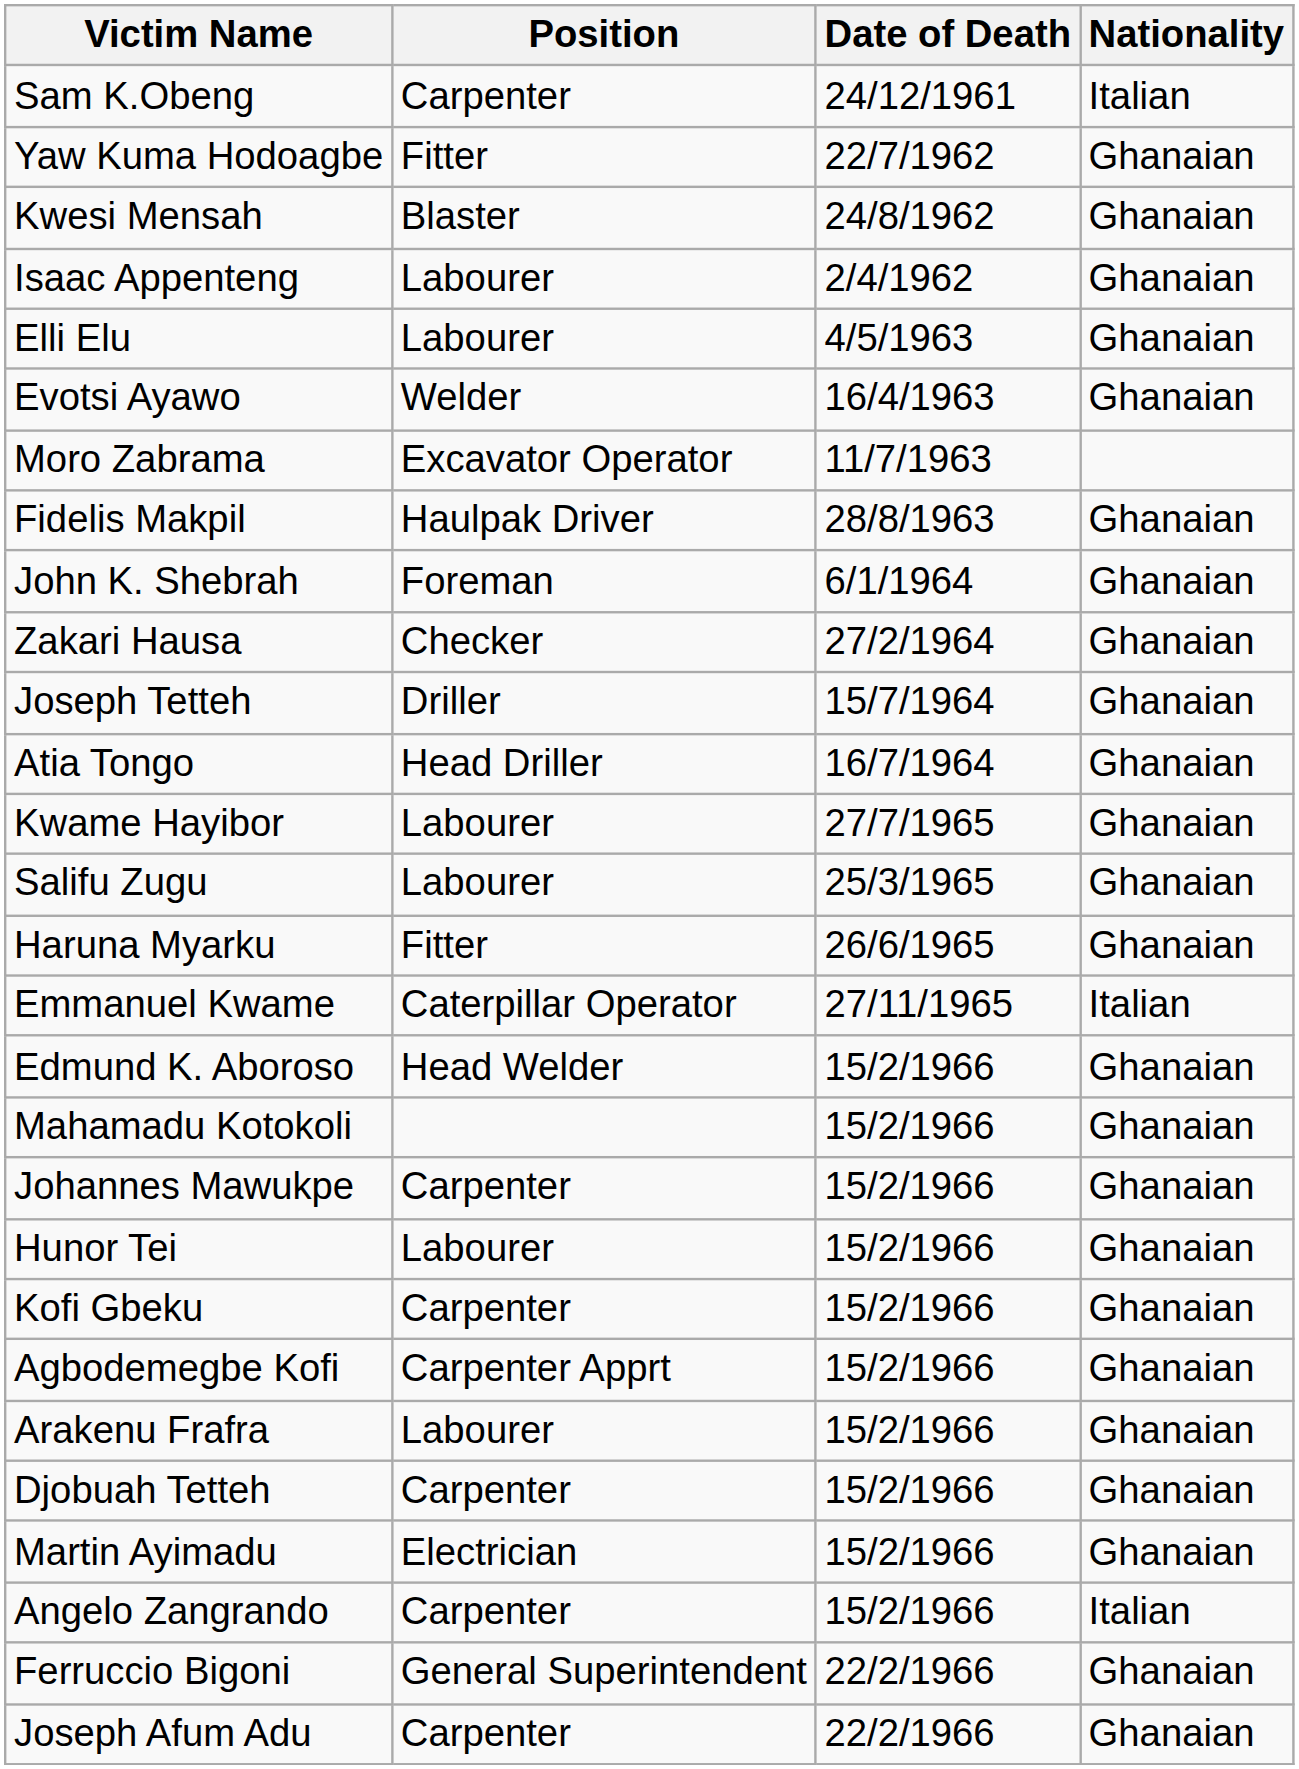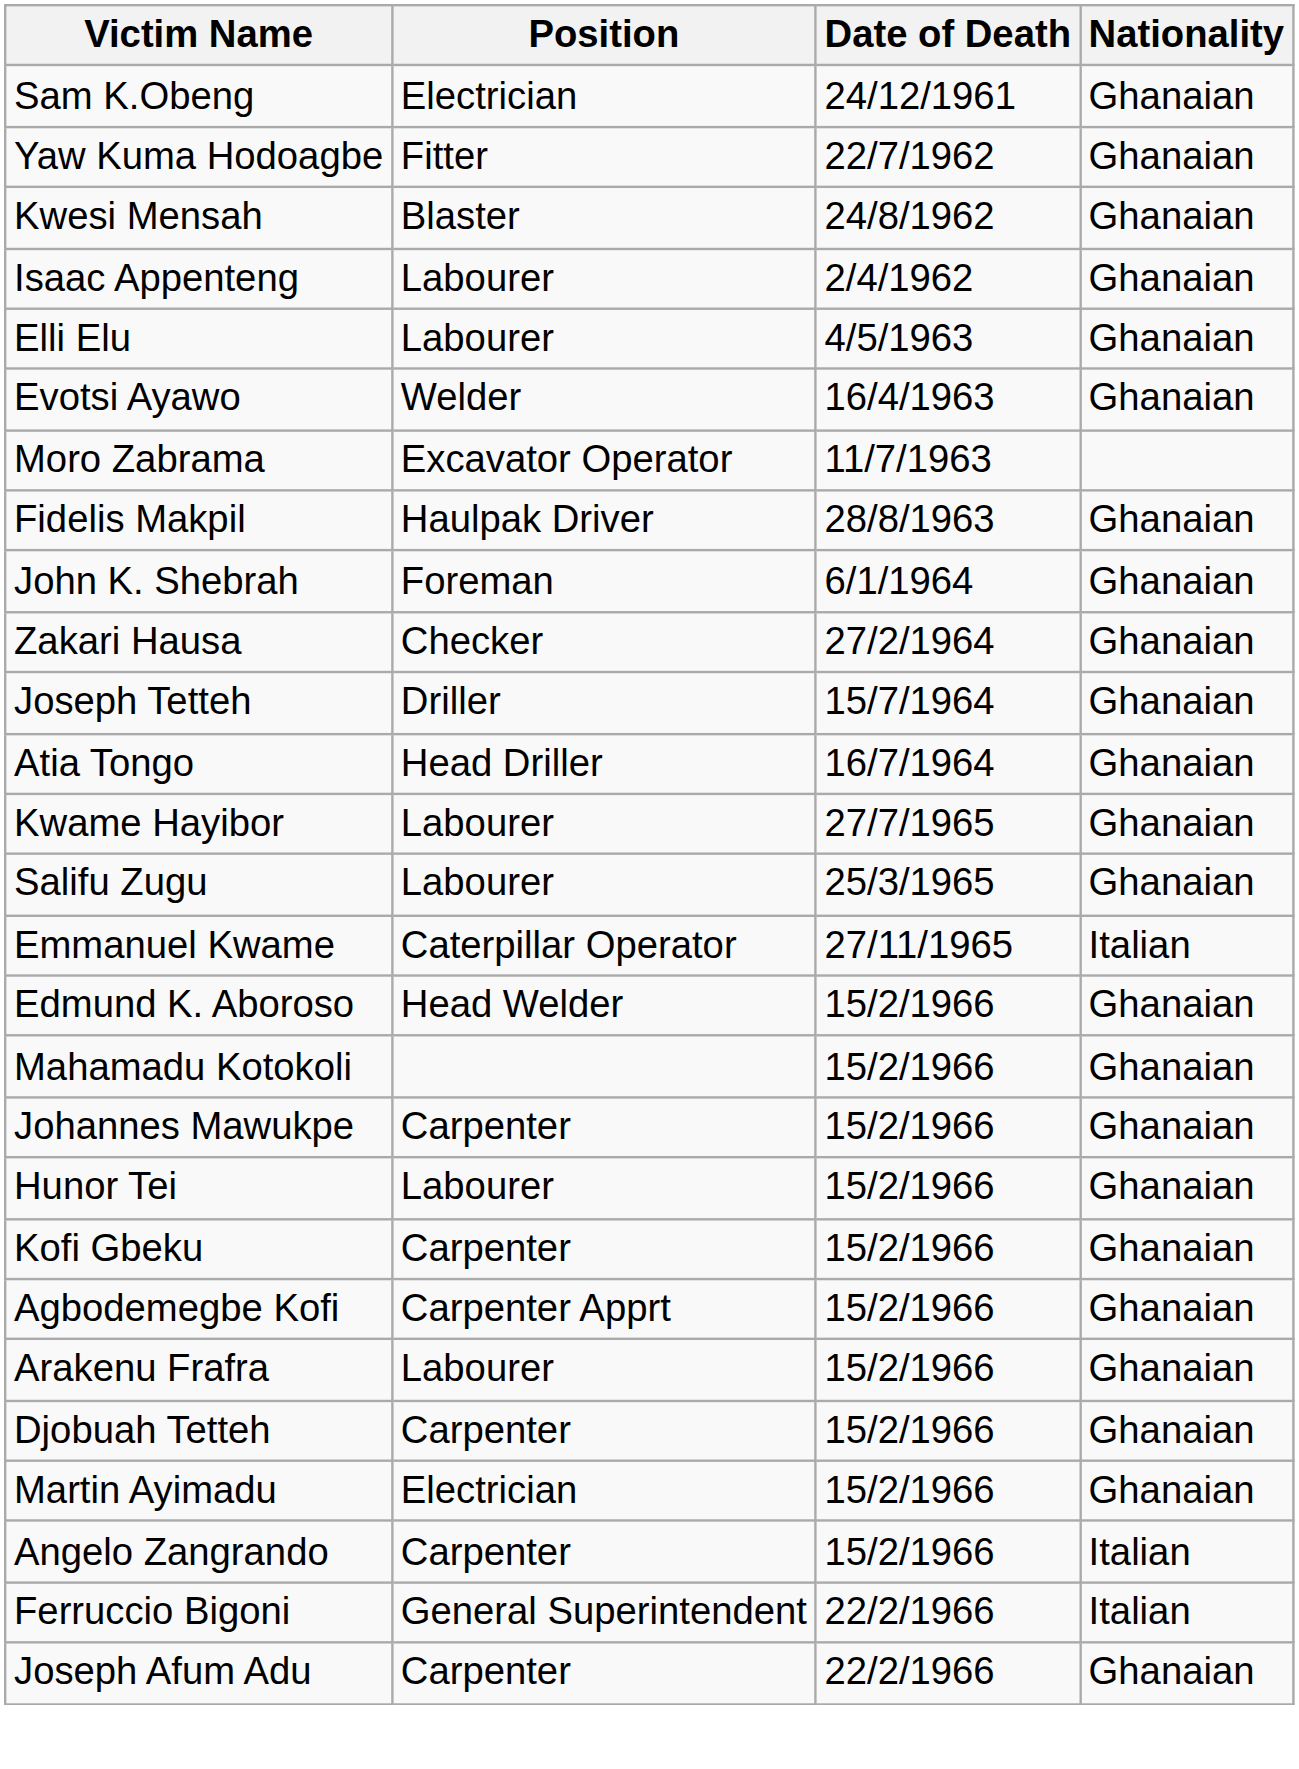 <table class="wikitable">
 <tr>
 <th>Victim Name</th>
 <th>Position</th>
 <th>Date of Death</th>
 <th>Nationality</th>
 </tr>
 <tr>
 <td>Sam K.Obeng</td>
-<td>Carpenter</td>
+<td>Electrician</td>
 <td>24/12/1961</td>
-<td>Italian</td>
+<td>Ghanaian</td>
 </tr>
 <tr>
 <td>Yaw Kuma Hodoagbe</td>
 <td>Fitter</td>
 <td>22/7/1962</td>
 <td>Ghanaian</td>
 </tr>
 <tr>
 <td>Kwesi Mensah</td>
 <td>Blaster</td>
 <td>24/8/1962</td>
 <td>Ghanaian</td>
 </tr>
 <tr>
 <td>Isaac Appenteng</td>
 <td>Labourer</td>
 <td>2/4/1962</td>
 <td>Ghanaian</td>
 </tr>
 <tr>
 <td>Elli Elu</td>
 <td>Labourer</td>
 <td>4/5/1963</td>
 <td>Ghanaian</td>
 </tr>
 <tr>
 <td>Evotsi Ayawo</td>
 <td>Welder</td>
 <td>16/4/1963</td>
 <td>Ghanaian</td>
 </tr>
 <tr>
 <td>Moro Zabrama</td>
 <td>Excavator Operator</td>
 <td>11/7/1963</td>
 <td></td>
 </tr>
 <tr>
 <td>Fidelis Makpil</td>
 <td>Haulpak Driver</td>
 <td>28/8/1963</td>
 <td>Ghanaian</td>
 </tr>
 <tr>
 <td>John K. Shebrah</td>
 <td>Foreman</td>
 <td>6/1/1964</td>
 <td>Ghanaian</td>
 </tr>
 <tr>
 <td>Zakari Hausa</td>
 <td>Checker</td>
 <td>27/2/1964</td>
 <td>Ghanaian</td>
 </tr>
 <tr>
 <td>Joseph Tetteh</td>
 <td>Driller</td>
 <td>15/7/1964</td>
 <td>Ghanaian</td>
 </tr>
 <tr>
 <td>Atia Tongo</td>
 <td>Head Driller</td>
 <td>16/7/1964</td>
 <td>Ghanaian</td>
 </tr>
 <tr>
 <td>Kwame Hayibor</td>
 <td>Labourer</td>
 <td>27/7/1965</td>
 <td>Ghanaian</td>
 </tr>
 <tr>
 <td>Salifu Zugu</td>
 <td>Labourer</td>
 <td>25/3/1965</td>
 <td>Ghanaian</td>
 </tr>
 <tr>
-<td>Haruna Myarku</td>
-<td>Fitter</td>
-<td>26/6/1965</td>
-<td>Ghanaian</td>
-</tr>
-<tr>
 <td>Emmanuel Kwame</td>
 <td>Caterpillar Operator</td>
 <td>27/11/1965</td>
 <td>Italian</td>
 </tr>
 <tr>
 <td>Edmund K. Aboroso</td>
 <td>Head Welder</td>
 <td>15/2/1966</td>
 <td>Ghanaian</td>
 </tr>
 <tr>
 <td>Mahamadu Kotokoli</td>
 <td></td>
 <td>15/2/1966</td>
 <td>Ghanaian</td>
 </tr>
 <tr>
 <td>Johannes Mawukpe</td>
 <td>Carpenter</td>
 <td>15/2/1966</td>
 <td>Ghanaian</td>
 </tr>
 <tr>
 <td>Hunor Tei</td>
 <td>Labourer</td>
 <td>15/2/1966</td>
 <td>Ghanaian</td>
 </tr>
 <tr>
 <td>Kofi Gbeku</td>
 <td>Carpenter</td>
 <td>15/2/1966</td>
 <td>Ghanaian</td>
 </tr>
 <tr>
 <td>Agbodemegbe Kofi</td>
 <td>Carpenter Apprt</td>
 <td>15/2/1966</td>
 <td>Ghanaian</td>
 </tr>
 <tr>
 <td>Arakenu Frafra</td>
 <td>Labourer</td>
 <td>15/2/1966</td>
 <td>Ghanaian</td>
 </tr>
 <tr>
 <td>Djobuah Tetteh</td>
 <td>Carpenter</td>
 <td>15/2/1966</td>
 <td>Ghanaian</td>
 </tr>
 <tr>
 <td>Martin Ayimadu</td>
 <td>Electrician</td>
 <td>15/2/1966</td>
 <td>Ghanaian</td>
 </tr>
 <tr>
 <td>Angelo Zangrando</td>
 <td>Carpenter</td>
 <td>15/2/1966</td>
 <td>Italian</td>
 </tr>
 <tr>
 <td>Ferruccio Bigoni</td>
 <td>General Superintendent</td>
 <td>22/2/1966</td>
-<td>Ghanaian</td>
+<td>Italian</td>
 </tr>
 <tr>
 <td>Joseph Afum Adu</td>
 <td>Carpenter</td>
 <td>22/2/1966</td>
 <td>Ghanaian</td>
 </tr>
 </table>
